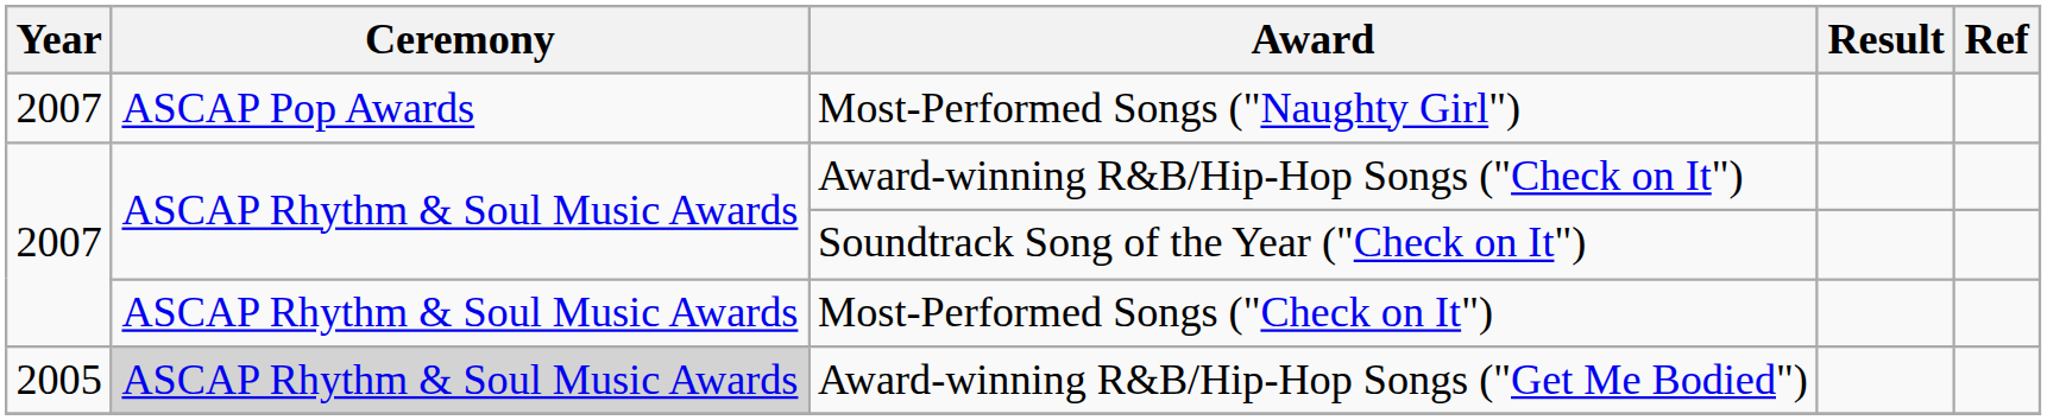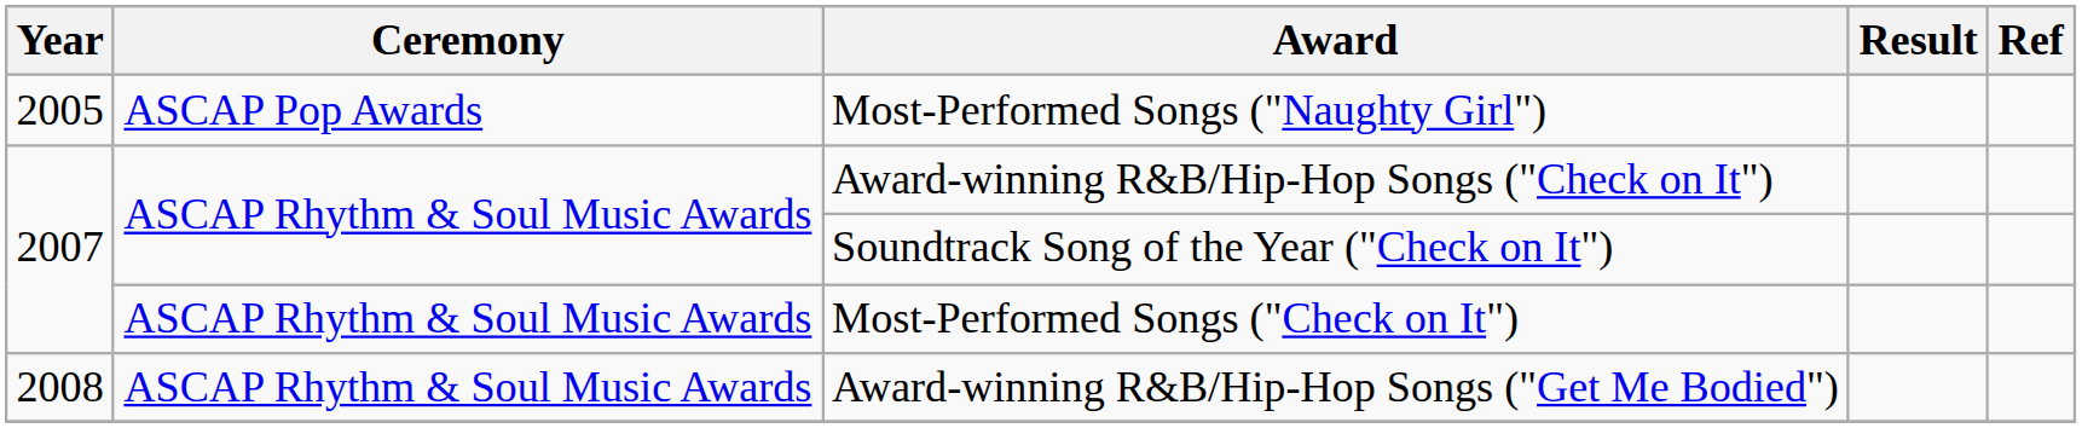 <table class="wikitable">
 <tr style="background:#ccc; text-align:center;">
 <th scope="col">Year</th>
 <th scope="col">Ceremony</th>
 <th scope="col">Award</th>
 <th scope="col">Result</th>
 <th>Ref</th>
 </tr>
 <tr>
-<td>2007</td>
+<td>2005</td>
 <td><a href='#'>ASCAP Pop Awards</a></td>
 <td>Most-Performed Songs ("<a href='#'>Naughty Girl</a>")</td>
 <td></td>
 <td style="text-align:center;"></td>
 </tr>
 <tr>
 <td rowspan="3">2007</td>
 <td rowspan="2"><a href='#'>ASCAP Rhythm & Soul Music Awards</a></td>
 <td>Award-winning R&B/Hip-Hop Songs ("<a href='#'>Check on It</a>")</td>
 <td></td>
 <td style="text-align:center;"></td>
 </tr>
 <tr>
 <td>Soundtrack Song of the Year ("<a href='#'>Check on It</a>")</td>
 <td></td>
 <td style="text-align:center;"></td>
 </tr>
 <tr>
 <td><a href='#'>ASCAP Rhythm & Soul Music Awards</a></td>
 <td>Most-Performed Songs ("<a href='#'>Check on It</a>")</td>
 <td></td>
 <td style="text-align:center;"></td>
 </tr>
 <tr>
-<td>2005</td>
-<td style="background: lightgrey;"><a href='#'>ASCAP Rhythm & Soul Music Awards</a></td>
+<td>2008</td>
+<td><a href='#'>ASCAP Rhythm & Soul Music Awards</a></td>
 <td>Award-winning R&B/Hip-Hop Songs ("<a href='#'>Get Me Bodied</a>")</td>
 <td></td>
 <td style="text-align:center;"></td>
 </tr>
 <tr>
 </tr>
 </table>
